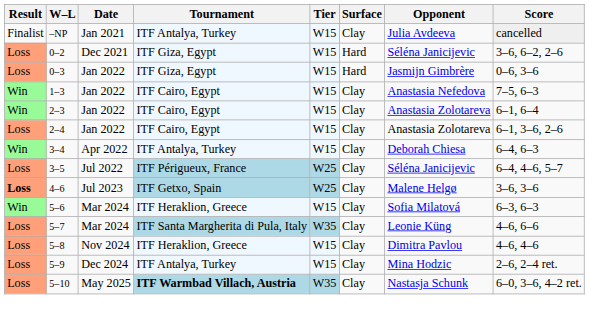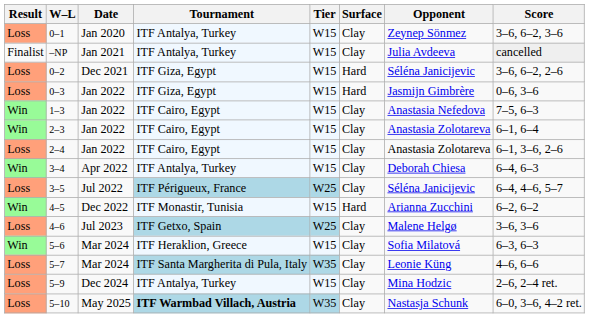 <table class="sortable wikitable">
 <tr>
 <th>Result</th>
 <th class="unsortable">W–L</th>
 <th>Date</th>
 <th>Tournament</th>
 <th>Tier</th>
 <th>Surface</th>
 <th>Opponent</th>
 <th class="unsortable">Score</th>
+</tr>
+<tr>
+<td style="background:#ffa07a;">Loss</td>
+<td><small>0–1</small></td>
+<td>Jan 2020</td>
+<td style="background:#f0f8ff;">ITF Antalya, Turkey</td>
+<td style="background:#f0f8ff;">W15</td>
+<td>Clay</td>
+<td> <a href='#'>Zeynep Sönmez</a></td>
+<td>3–6, 6–2, 3–6</td>
 </tr>
 <tr>
 <td>Finalist</td>
 <td><small> –NP </small></td>
 <td>Jan 2021</td>
 <td style="background:#f0f8ff;">ITF Antalya, Turkey</td>
 <td style="background:#f0f8ff;">W15</td>
 <td>Clay</td>
 <td> <a href='#'>Julia Avdeeva</a></td>
 <td bgcolor=efefef>cancelled</td>
 </tr>
 <tr>
 <td style="background:#ffa07a;">Loss</td>
 <td><small>0–2</small></td>
 <td>Dec 2021</td>
 <td style="background:#f0f8ff;">ITF Giza, Egypt</td>
 <td style="background:#f0f8ff;">W15</td>
 <td>Hard</td>
 <td> <a href='#'>Séléna Janicijevic</a></td>
 <td>3–6, 6–2, 2–6</td>
 </tr>
 <tr>
 <td style="background:#ffa07a;">Loss</td>
 <td><small>0–3</small></td>
 <td>Jan 2022</td>
 <td style="background:#f0f8ff;">ITF Giza, Egypt</td>
 <td style="background:#f0f8ff;">W15</td>
 <td>Hard</td>
 <td> <a href='#'>Jasmijn Gimbrère</a></td>
 <td>0–6, 3–6</td>
 </tr>
 <tr>
 <td style="background:#98fb98;">Win</td>
 <td><small>1–3</small></td>
 <td>Jan 2022</td>
 <td style="background:#f0f8ff;">ITF Cairo, Egypt</td>
 <td style="background:#f0f8ff;">W15</td>
 <td>Clay</td>
 <td> <a href='#'>Anastasia Nefedova</a></td>
 <td>7–5, 6–3</td>
 </tr>
 <tr>
 <td style="background:#98fb98;">Win</td>
 <td><small>2–3</small></td>
 <td>Jan 2022</td>
 <td style="background:#f0f8ff;">ITF Cairo, Egypt</td>
 <td style="background:#f0f8ff;">W15</td>
 <td>Clay</td>
 <td> <a href='#'>Anastasia Zolotareva</a></td>
 <td>6–1, 6–4</td>
 </tr>
 <tr>
 <td style="background:#ffa07a;">Loss</td>
 <td><small>2–4</small></td>
 <td>Jan 2022</td>
 <td style="background:#f0f8ff;">ITF Cairo, Egypt</td>
 <td style="background:#f0f8ff;">W15</td>
 <td>Clay</td>
 <td> Anastasia Zolotareva</td>
 <td>6–1, 3–6, 2–6</td>
 </tr>
 <tr>
 <td style="background:#98fb98;">Win</td>
 <td><small>3–4</small></td>
 <td>Apr 2022</td>
 <td style="background:#f0f8ff;">ITF Antalya, Turkey</td>
 <td style="background:#f0f8ff;">W15</td>
 <td>Clay</td>
 <td> <a href='#'>Deborah Chiesa</a></td>
 <td>6–4, 6–3</td>
 </tr>
 <tr>
 <td style="background:#ffa07a;">Loss</td>
 <td><small>3–5</small></td>
 <td>Jul 2022</td>
 <td style="background:lightblue;">ITF Périgueux, France</td>
 <td style="background:lightblue">W25</td>
 <td>Clay</td>
 <td> <a href='#'>Séléna Janicijevic</a></td>
 <td>6–4, 4–6, 5–7</td>
 </tr>
 <tr>
-<td style="background:#ffa07a;"><strong>Loss</strong></td>
+<td style="background:#98fb98;">Win</td>
+<td><small>4–5</small></td>
+<td>Dec 2022</td>
+<td style="background:#f0f8ff;">ITF Monastir, Tunisia</td>
+<td style="background:#f0f8ff;">W15</td>
+<td>Hard</td>
+<td> <a href='#'>Arianna Zucchini</a></td>
+<td>6–2, 6–2</td>
+</tr>
+<tr>
+<td style="background:#ffa07a;">Loss</td>
 <td><small>4–6</small></td>
 <td>Jul 2023</td>
 <td style="background:lightblue">ITF Getxo, Spain</td>
 <td style="background:lightblue;">W25</td>
 <td>Clay</td>
 <td> <a href='#'>Malene Helgø</a></td>
 <td>3–6, 3–6</td>
 </tr>
 <tr>
 <td style="background:#98fb98;">Win</td>
 <td><small>5–6</small></td>
 <td>Mar 2024</td>
 <td style="background:#f0f8ff;">ITF Heraklion, Greece</td>
 <td style="background:#f0f8ff;">W15</td>
 <td>Clay</td>
 <td> <a href='#'>Sofia Milatová</a></td>
 <td>6–3, 6–3</td>
 </tr>
 <tr>
 <td style="background:#ffa07a;">Loss</td>
 <td><small>5–7</small></td>
 <td>Mar 2024</td>
 <td style="background:lightblue;">ITF Santa Margherita di Pula, Italy</td>
 <td style="background:lightblue;">W35</td>
 <td>Clay</td>
 <td> <a href='#'>Leonie Küng</a></td>
 <td>4–6, 6–6</td>
 </tr>
 <tr>
 <td style="background:#ffa07a;">Loss</td>
-<td><small>5–8</small></td>
-<td>Nov 2024</td>
-<td style="background:#f0f8ff;">ITF Heraklion, Greece</td>
-<td style="background:#f0f8ff;">W15</td>
-<td>Clay</td>
-<td> <a href='#'>Dimitra Pavlou</a></td>
-<td>4–6, 4–6</td>
-</tr>
-<tr>
-<td style="background:#ffa07a;">Loss</td>
 <td><small>5–9</small></td>
 <td>Dec 2024</td>
 <td style="background:#f0f8ff;">ITF Antalya, Turkey</td>
 <td style="background:#f0f8ff;">W15</td>
 <td>Clay</td>
 <td> <a href='#'>Mina Hodzic</a></td>
 <td>2–6, 2–4 ret.</td>
 </tr>
 <tr>
 <td style="background:#ffa07a;">Loss</td>
 <td><small>5–10</small></td>
 <td>May 2025</td>
 <td style="background:lightblue;"><strong>ITF Warmbad Villach, Austria</strong></td>
 <td style="background:lightblue;">W35</td>
 <td>Clay</td>
 <td> <a href='#'>Nastasja Schunk</a></td>
 <td>6–0, 3–6, 4–2 ret.</td>
 </tr>
 </table>
